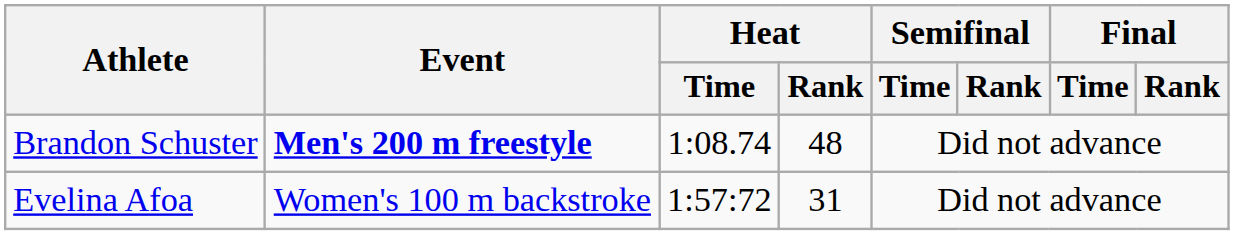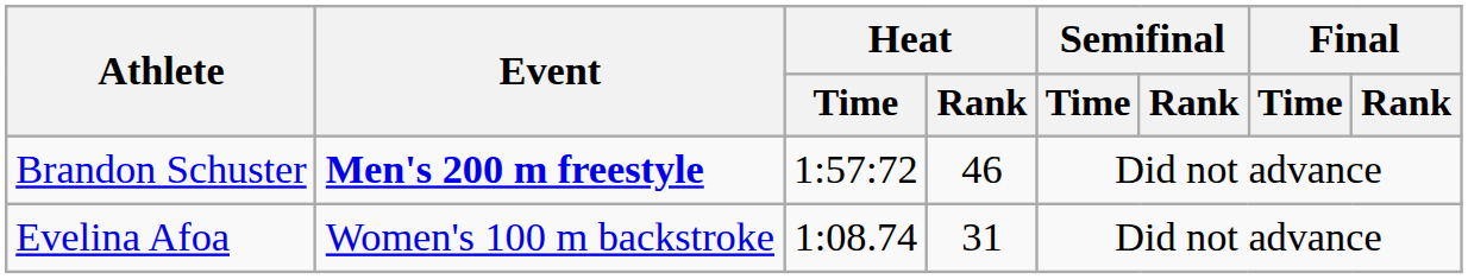 <table class=wikitable style="font-size:90%">
 <tr>
 <th rowspan="2">Athlete</th>
 <th rowspan="2">Event</th>
 <th colspan="2">Heat</th>
 <th colspan="2">Semifinal</th>
 <th colspan="2">Final</th>
 </tr>
 <tr style="font-size:95%">
 <th>Time</th>
 <th>Rank</th>
 <th>Time</th>
 <th>Rank</th>
 <th>Time</th>
 <th>Rank</th>
 </tr>
 <tr align=center>
 <td align=left><a href='#'>Brandon Schuster</a></td>
 <td align=left><strong><a href='#'>Men's 200 m freestyle</a></strong></td>
-<td>1:08.74</td>
-<td>48</td>
+<td>1:57:72</td>
+<td>46</td>
 <td colspan=4>Did not advance</td>
 </tr>
 <tr align=center>
 <td align=left><a href='#'>Evelina Afoa</a></td>
 <td align=left><a href='#'>Women's 100 m backstroke</a></td>
-<td>1:57:72</td>
+<td>1:08.74</td>
 <td>31</td>
 <td colspan=4>Did not advance</td>
 </tr>
 </table>
